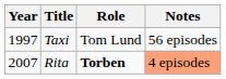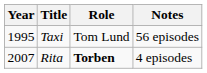 <table class="wikitable">
 <tr>
 <th>Year</th>
 <th>Title</th>
 <th>Role</th>
 <th>Notes</th>
 </tr>
 <tr>
-<td>1997</td>
+<td>1995</td>
 <td><em>Taxi</em></td>
 <td>Tom Lund</td>
 <td>56 episodes</td>
 </tr>
 <tr>
 <td>2007</td>
 <td><em>Rita</em></td>
 <td><strong>Torben</strong></td>
-<td style="background: lightsalmon;">4 episodes</td>
+<td>4 episodes</td>
 </tr>
 </table>
